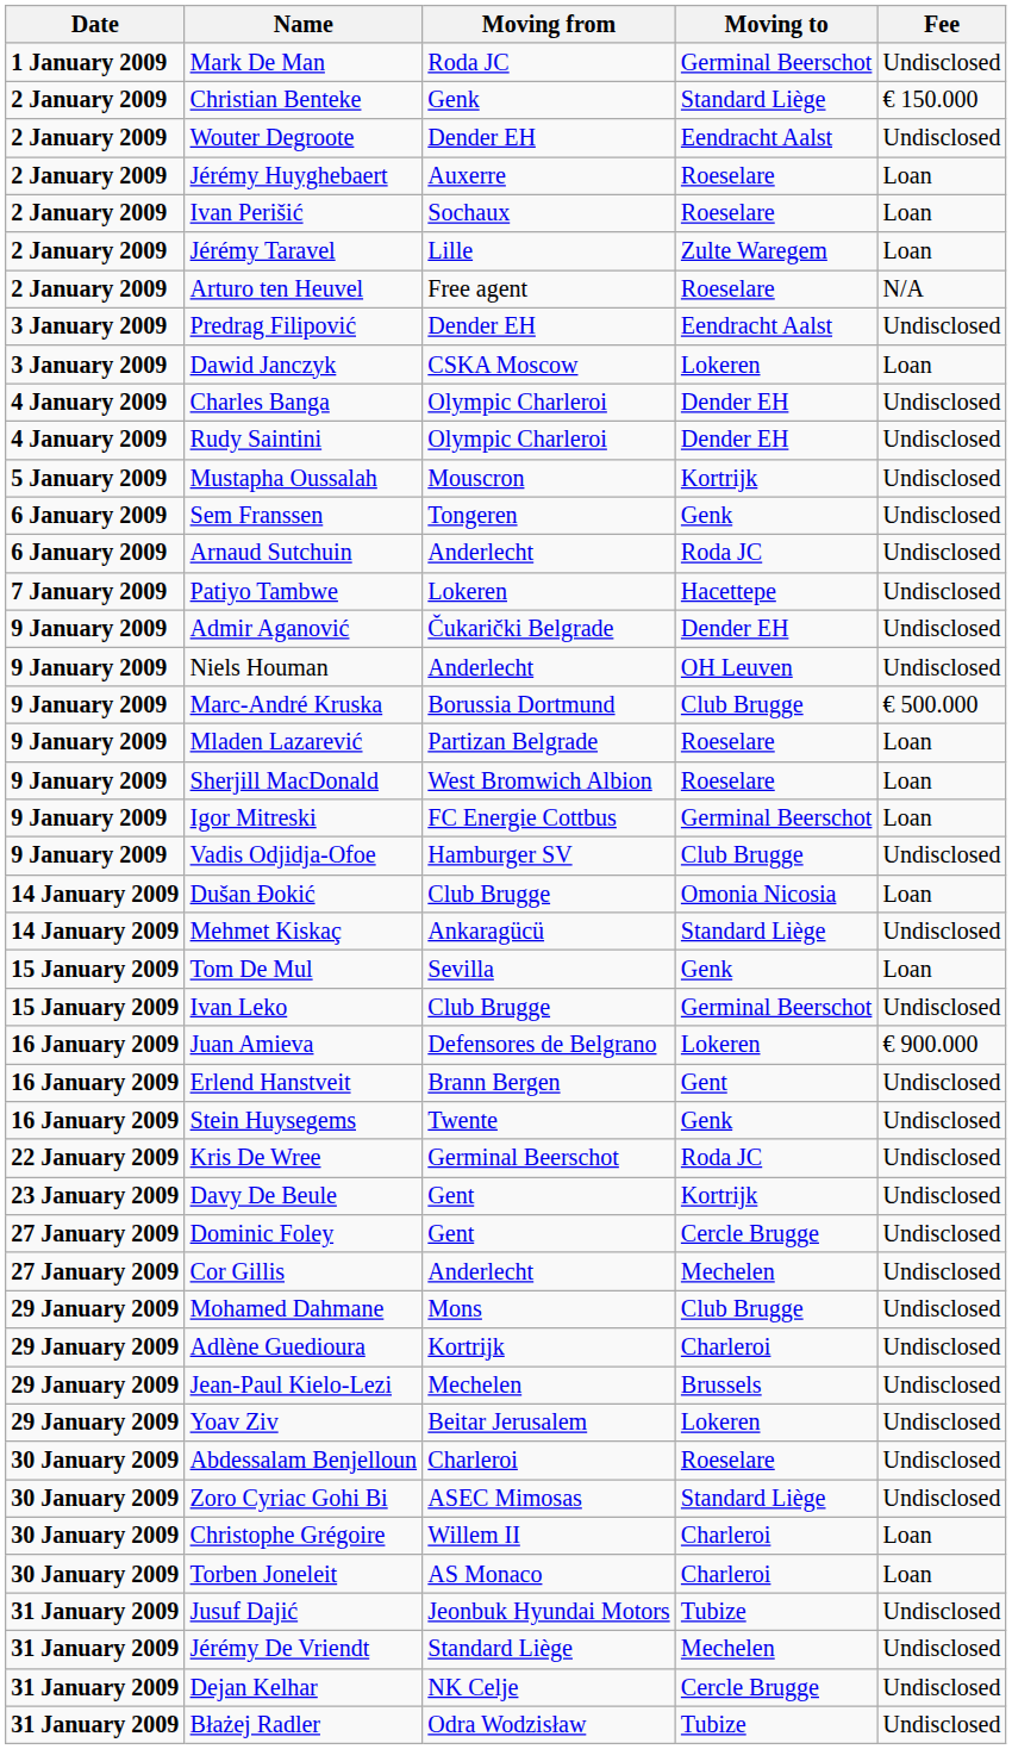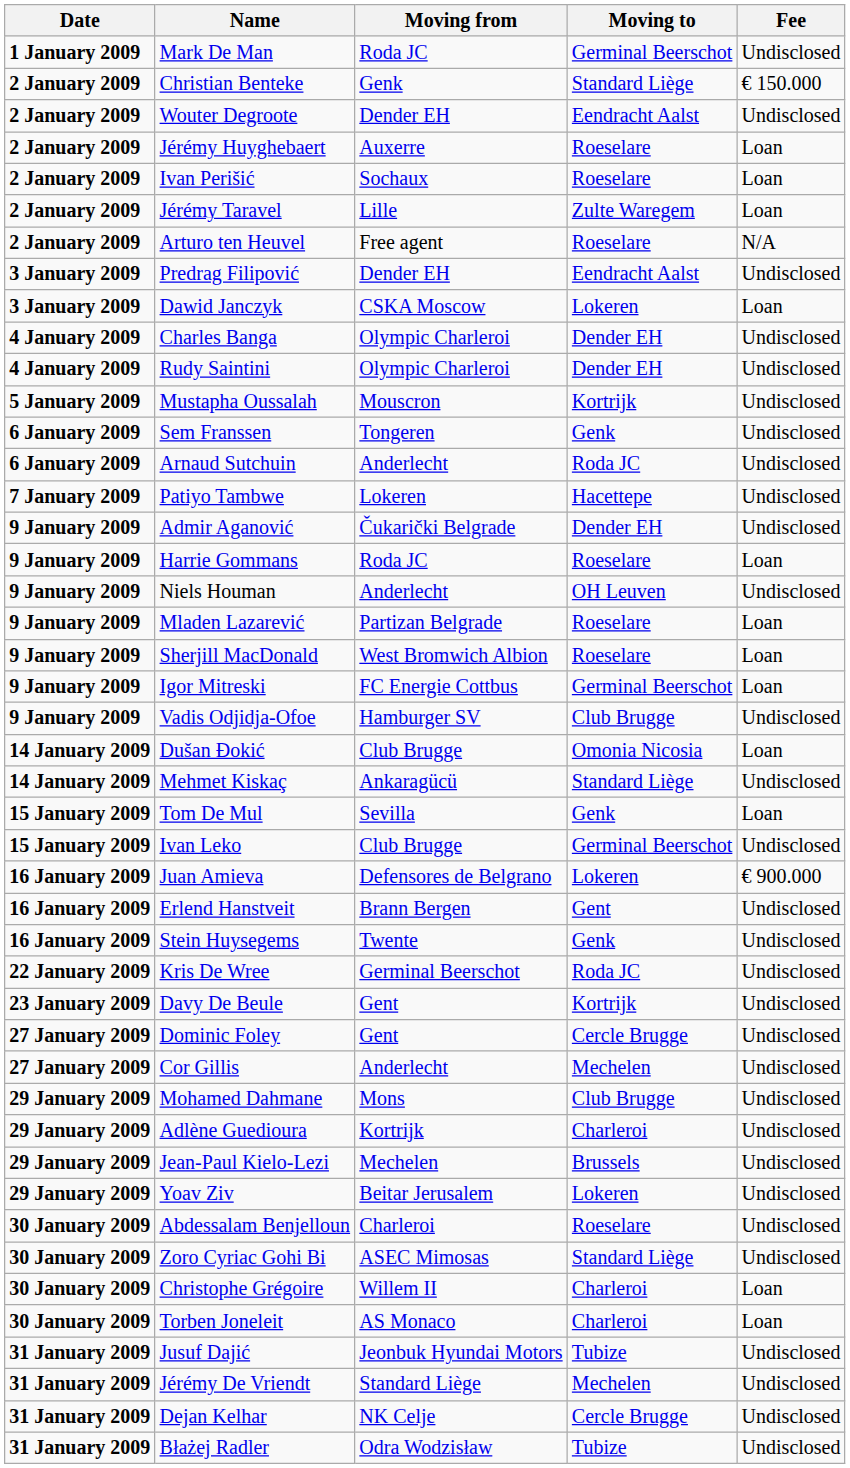 <table class="wikitable sortable">
 <tr>
 <th>Date</th>
 <th>Name</th>
 <th>Moving from</th>
 <th>Moving to</th>
 <th>Fee</th>
 </tr>
 <tr>
 <td><strong>1 January 2009</strong></td>
 <td><a href='#'>Mark De Man</a></td>
 <td> <a href='#'>Roda JC</a></td>
 <td><a href='#'>Germinal Beerschot</a></td>
 <td>Undisclosed <br></td>
 </tr>
 <tr>
 <td><strong>2 January 2009</strong></td>
 <td><a href='#'>Christian Benteke</a></td>
 <td><a href='#'>Genk</a></td>
 <td><a href='#'>Standard Liège</a></td>
 <td>€ 150.000 </td>
 </tr>
 <tr>
 <td><strong>2 January 2009</strong></td>
 <td><a href='#'>Wouter Degroote</a></td>
 <td><a href='#'>Dender EH</a></td>
 <td><a href='#'>Eendracht Aalst</a></td>
 <td>Undisclosed </td>
 </tr>
 <tr>
 <td><strong>2 January 2009</strong></td>
 <td><a href='#'>Jérémy Huyghebaert</a></td>
 <td> <a href='#'>Auxerre</a></td>
 <td><a href='#'>Roeselare</a></td>
 <td>Loan </td>
 </tr>
 <tr>
 <td><strong>2 January 2009</strong></td>
 <td> <a href='#'>Ivan Perišić</a></td>
 <td> <a href='#'>Sochaux</a></td>
 <td><a href='#'>Roeselare</a></td>
 <td>Loan </td>
 </tr>
 <tr>
 <td><strong>2 January 2009</strong></td>
 <td> <a href='#'>Jérémy Taravel</a></td>
 <td> <a href='#'>Lille</a></td>
 <td><a href='#'>Zulte Waregem</a></td>
 <td>Loan </td>
 </tr>
 <tr>
 <td><strong>2 January 2009</strong></td>
 <td> <a href='#'>Arturo ten Heuvel</a></td>
 <td>Free agent</td>
 <td><a href='#'>Roeselare</a></td>
 <td>N/A </td>
 </tr>
 <tr>
 <td><strong>3 January 2009</strong></td>
 <td> <a href='#'>Predrag Filipović</a></td>
 <td><a href='#'>Dender EH</a></td>
 <td><a href='#'>Eendracht Aalst</a></td>
 <td>Undisclosed </td>
 </tr>
 <tr>
 <td><strong>3 January 2009</strong></td>
 <td> <a href='#'>Dawid Janczyk</a></td>
 <td> <a href='#'>CSKA Moscow</a></td>
 <td><a href='#'>Lokeren</a></td>
 <td>Loan </td>
 </tr>
 <tr>
 <td><strong>4 January 2009</strong></td>
 <td> <a href='#'>Charles Banga</a></td>
 <td><a href='#'>Olympic Charleroi</a></td>
 <td><a href='#'>Dender EH</a></td>
 <td>Undisclosed </td>
 </tr>
 <tr>
 <td><strong>4 January 2009</strong></td>
 <td> <a href='#'>Rudy Saintini</a></td>
 <td><a href='#'>Olympic Charleroi</a></td>
 <td><a href='#'>Dender EH</a></td>
 <td>Undisclosed </td>
 </tr>
 <tr>
 <td><strong>5 January 2009</strong></td>
 <td><a href='#'>Mustapha Oussalah</a></td>
 <td><a href='#'>Mouscron</a></td>
 <td><a href='#'>Kortrijk</a></td>
 <td>Undisclosed </td>
 </tr>
 <tr>
 <td><strong>6 January 2009</strong></td>
 <td><a href='#'>Sem Franssen</a></td>
 <td><a href='#'>Tongeren</a></td>
 <td><a href='#'>Genk</a></td>
 <td>Undisclosed </td>
 </tr>
 <tr>
 <td><strong>6 January 2009</strong></td>
 <td> <a href='#'>Arnaud Sutchuin</a></td>
 <td><a href='#'>Anderlecht</a></td>
 <td> <a href='#'>Roda JC</a></td>
 <td>Undisclosed </td>
 </tr>
 <tr>
 <td><strong>7 January 2009</strong></td>
 <td> <a href='#'>Patiyo Tambwe</a></td>
 <td><a href='#'>Lokeren</a></td>
 <td> <a href='#'>Hacettepe</a></td>
 <td>Undisclosed </td>
 </tr>
 <tr>
 <td><strong>9 January 2009</strong></td>
 <td> <a href='#'>Admir Aganović</a></td>
 <td> <a href='#'>Čukarički Belgrade</a></td>
 <td><a href='#'>Dender EH</a></td>
 <td>Undisclosed </td>
 </tr>
 <tr>
 <td><strong>9 January 2009</strong></td>
+<td> <a href='#'>Harrie Gommans</a></td>
+<td> <a href='#'>Roda JC</a></td>
+<td><a href='#'>Roeselare</a></td>
+<td>Loan </td>
+</tr>
+<tr>
+<td><strong>9 January 2009</strong></td>
 <td>Niels Houman</td>
 <td><a href='#'>Anderlecht</a></td>
 <td><a href='#'>OH Leuven</a></td>
 <td>Undisclosed </td>
-</tr>
-<tr>
-<td><strong>9 January 2009</strong></td>
-<td> <a href='#'>Marc-André Kruska</a></td>
-<td> <a href='#'>Borussia Dortmund</a></td>
-<td><a href='#'>Club Brugge</a></td>
-<td>€ 500.000 </td>
 </tr>
 <tr>
 <td><strong>9 January 2009</strong></td>
 <td> <a href='#'>Mladen Lazarević</a></td>
 <td> <a href='#'>Partizan Belgrade</a></td>
 <td><a href='#'>Roeselare</a></td>
 <td>Loan </td>
 </tr>
 <tr>
 <td><strong>9 January 2009</strong></td>
 <td> <a href='#'>Sherjill MacDonald</a></td>
 <td> <a href='#'>West Bromwich Albion</a></td>
 <td><a href='#'>Roeselare</a></td>
 <td>Loan </td>
 </tr>
 <tr>
 <td><strong>9 January 2009</strong></td>
 <td> <a href='#'>Igor Mitreski</a></td>
 <td> <a href='#'>FC Energie Cottbus</a></td>
 <td><a href='#'>Germinal Beerschot</a></td>
 <td>Loan </td>
 </tr>
 <tr>
 <td><strong>9 January 2009</strong></td>
 <td><a href='#'>Vadis Odjidja-Ofoe</a></td>
 <td> <a href='#'>Hamburger SV</a></td>
 <td><a href='#'>Club Brugge</a></td>
 <td>Undisclosed </td>
 </tr>
 <tr>
 <td><strong>14 January 2009</strong></td>
 <td> <a href='#'>Dušan Đokić</a></td>
 <td><a href='#'>Club Brugge</a></td>
 <td> <a href='#'>Omonia Nicosia</a></td>
 <td>Loan </td>
 </tr>
 <tr>
 <td><strong>14 January 2009</strong></td>
 <td> <a href='#'>Mehmet Kiskaç</a></td>
 <td> <a href='#'>Ankaragücü</a></td>
 <td><a href='#'>Standard Liège</a></td>
 <td>Undisclosed <br></td>
 </tr>
 <tr>
 <td><strong>15 January 2009</strong></td>
 <td><a href='#'>Tom De Mul</a></td>
 <td> <a href='#'>Sevilla</a></td>
 <td><a href='#'>Genk</a></td>
 <td>Loan </td>
 </tr>
 <tr>
 <td><strong>15 January 2009</strong></td>
 <td> <a href='#'>Ivan Leko</a></td>
 <td><a href='#'>Club Brugge</a></td>
 <td><a href='#'>Germinal Beerschot</a></td>
 <td>Undisclosed </td>
 </tr>
 <tr>
 <td><strong>16 January 2009</strong></td>
 <td> <a href='#'>Juan Amieva</a></td>
 <td> <a href='#'>Defensores de Belgrano</a></td>
 <td><a href='#'>Lokeren</a></td>
 <td>€ 900.000 </td>
 </tr>
 <tr>
 <td><strong>16 January 2009</strong></td>
 <td> <a href='#'>Erlend Hanstveit</a></td>
 <td> <a href='#'>Brann Bergen</a></td>
 <td><a href='#'>Gent</a></td>
 <td>Undisclosed </td>
 </tr>
 <tr>
 <td><strong>16 January 2009</strong></td>
 <td><a href='#'>Stein Huysegems</a></td>
 <td> <a href='#'>Twente</a></td>
 <td><a href='#'>Genk</a></td>
 <td>Undisclosed </td>
 </tr>
 <tr>
 <td><strong>22 January 2009</strong></td>
 <td><a href='#'>Kris De Wree</a></td>
 <td><a href='#'>Germinal Beerschot</a></td>
 <td> <a href='#'>Roda JC</a></td>
 <td>Undisclosed </td>
 </tr>
 <tr>
 <td><strong>23 January 2009</strong></td>
 <td><a href='#'>Davy De Beule</a></td>
 <td><a href='#'>Gent</a></td>
 <td><a href='#'>Kortrijk</a></td>
 <td>Undisclosed </td>
 </tr>
 <tr>
 <td><strong>27 January 2009</strong></td>
 <td> <a href='#'>Dominic Foley</a></td>
 <td><a href='#'>Gent</a></td>
 <td><a href='#'>Cercle Brugge</a></td>
 <td>Undisclosed </td>
 </tr>
 <tr>
 <td><strong>27 January 2009</strong></td>
 <td><a href='#'>Cor Gillis</a></td>
 <td><a href='#'>Anderlecht</a></td>
 <td><a href='#'>Mechelen</a></td>
 <td>Undisclosed </td>
 </tr>
 <tr>
 <td><strong>29 January 2009</strong></td>
 <td> <a href='#'>Mohamed Dahmane</a></td>
 <td><a href='#'>Mons</a></td>
 <td><a href='#'>Club Brugge</a></td>
 <td>Undisclosed </td>
 </tr>
 <tr>
 <td><strong>29 January 2009</strong></td>
 <td> <a href='#'>Adlène Guedioura</a></td>
 <td><a href='#'>Kortrijk</a></td>
 <td><a href='#'>Charleroi</a></td>
 <td>Undisclosed </td>
 </tr>
 <tr>
 <td><strong>29 January 2009</strong></td>
 <td> <a href='#'>Jean-Paul Kielo-Lezi</a></td>
 <td><a href='#'>Mechelen</a></td>
 <td><a href='#'>Brussels</a></td>
 <td>Undisclosed </td>
 </tr>
 <tr>
 <td><strong>29 January 2009</strong></td>
 <td> <a href='#'>Yoav Ziv</a></td>
 <td> <a href='#'>Beitar Jerusalem</a></td>
 <td><a href='#'>Lokeren</a></td>
 <td>Undisclosed </td>
 </tr>
 <tr>
 <td><strong>30 January 2009</strong></td>
 <td> <a href='#'>Abdessalam Benjelloun</a></td>
 <td><a href='#'>Charleroi</a></td>
 <td><a href='#'>Roeselare</a></td>
 <td>Undisclosed </td>
 </tr>
 <tr>
 <td><strong>30 January 2009</strong></td>
 <td> <a href='#'>Zoro Cyriac Gohi Bi</a></td>
 <td> <a href='#'>ASEC Mimosas</a></td>
 <td><a href='#'>Standard Liège</a></td>
 <td>Undisclosed </td>
 </tr>
 <tr>
 <td><strong>30 January 2009</strong></td>
 <td><a href='#'>Christophe Grégoire</a></td>
 <td> <a href='#'>Willem II</a></td>
 <td><a href='#'>Charleroi</a></td>
 <td>Loan </td>
 </tr>
 <tr>
 <td><strong>30 January 2009</strong></td>
 <td> <a href='#'>Torben Joneleit</a></td>
 <td> <a href='#'>AS Monaco</a></td>
 <td><a href='#'>Charleroi</a></td>
 <td>Loan </td>
 </tr>
 <tr>
 <td><strong>31 January 2009</strong></td>
 <td> <a href='#'>Jusuf Dajić</a></td>
 <td> <a href='#'>Jeonbuk Hyundai Motors</a></td>
 <td><a href='#'>Tubize</a></td>
 <td>Undisclosed </td>
 </tr>
 <tr>
 <td><strong>31 January 2009</strong></td>
 <td><a href='#'>Jérémy De Vriendt</a></td>
 <td><a href='#'>Standard Liège</a></td>
 <td><a href='#'>Mechelen</a></td>
 <td>Undisclosed </td>
 </tr>
 <tr>
 <td><strong>31 January 2009</strong></td>
 <td> <a href='#'>Dejan Kelhar</a></td>
 <td> <a href='#'>NK Celje</a></td>
 <td><a href='#'>Cercle Brugge</a></td>
 <td>Undisclosed </td>
 </tr>
 <tr>
 <td><strong>31 January 2009</strong></td>
 <td> <a href='#'>Błażej Radler</a></td>
 <td> <a href='#'>Odra Wodzisław</a></td>
 <td><a href='#'>Tubize</a></td>
 <td>Undisclosed </td>
 </tr>
 </table>
